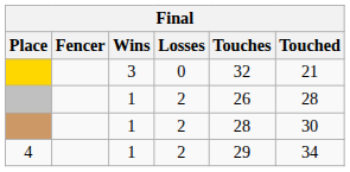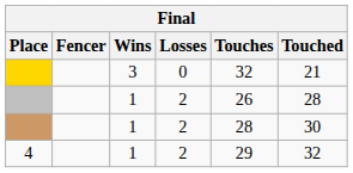 <table class=wikitable style="text-align:center">
 <tr>
 <th colspan=6>Final</th>
 </tr>
 <tr>
 <th>Place</th>
 <th>Fencer</th>
 <th>Wins</th>
 <th>Losses</th>
 <th>Touches</th>
 <th>Touched</th>
 </tr>
 <tr>
 <td bgcolor=gold></td>
 <td align=left></td>
 <td>3</td>
 <td>0</td>
 <td>32</td>
 <td>21</td>
 </tr>
 <tr>
 <td bgcolor=silver></td>
 <td align=left></td>
 <td>1</td>
 <td>2</td>
 <td>26</td>
 <td>28</td>
 </tr>
 <tr>
 <td bgcolor=cc9966></td>
 <td align=left></td>
 <td>1</td>
 <td>2</td>
 <td>28</td>
 <td>30</td>
 </tr>
 <tr>
 <td>4</td>
 <td align=left></td>
 <td>1</td>
 <td>2</td>
 <td>29</td>
-<td>34</td>
+<td>32</td>
 </tr>
 </table>
